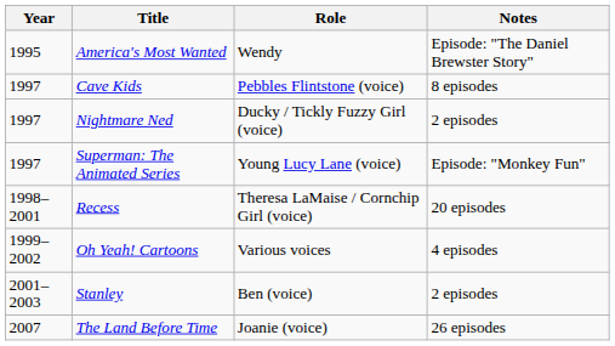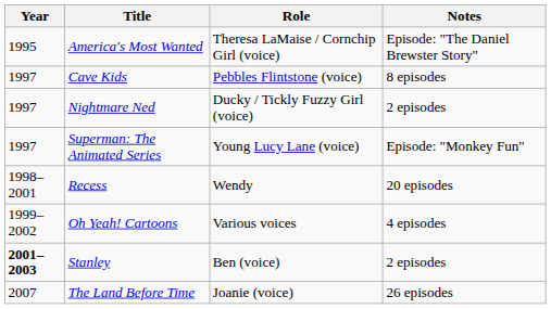 <table class="wikitable">
 <tr>
 <th>Year</th>
 <th>Title</th>
 <th>Role</th>
 <th>Notes</th>
 </tr>
 <tr>
 <td>1995</td>
 <td><em><a href='#'>America's Most Wanted</a></em></td>
-<td>Wendy</td>
+<td>Theresa LaMaise / Cornchip Girl (voice)</td>
 <td>Episode: "The Daniel Brewster Story"</td>
 </tr>
 <tr>
 <td>1997</td>
 <td><em><a href='#'>Cave Kids</a></em></td>
 <td><a href='#'>Pebbles Flintstone</a> (voice)</td>
 <td>8 episodes</td>
 </tr>
 <tr>
 <td>1997</td>
 <td><em><a href='#'>Nightmare Ned</a></em></td>
 <td>Ducky / Tickly Fuzzy Girl (voice)</td>
 <td>2 episodes</td>
 </tr>
 <tr>
 <td>1997</td>
 <td><em><a href='#'>Superman: The Animated Series</a></em></td>
 <td>Young <a href='#'>Lucy Lane</a> (voice)</td>
 <td>Episode: "Monkey Fun"</td>
 </tr>
 <tr>
 <td>1998–2001</td>
 <td><em><a href='#'>Recess</a></em></td>
-<td>Theresa LaMaise / Cornchip Girl (voice)</td>
+<td>Wendy</td>
 <td>20 episodes</td>
 </tr>
 <tr>
 <td>1999–2002</td>
 <td><em><a href='#'>Oh Yeah! Cartoons</a></em></td>
 <td>Various voices</td>
 <td>4 episodes</td>
 </tr>
 <tr>
-<td>2001–2003</td>
+<td><strong>2001–2003</strong></td>
 <td><em><a href='#'>Stanley</a></em></td>
 <td>Ben (voice)</td>
 <td>2 episodes</td>
 </tr>
 <tr>
 <td>2007</td>
 <td><em><a href='#'>The Land Before Time</a></em></td>
 <td>Joanie (voice)</td>
 <td>26 episodes</td>
 </tr>
 </table>
